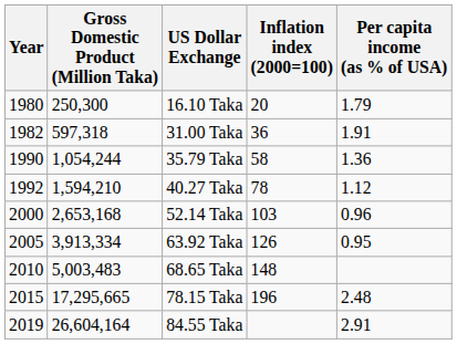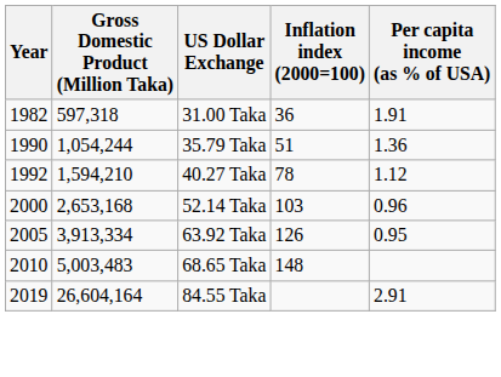 <table class="wikitable sortable static-row-numbers static-row-header-text col2right col4right">
 <tr>
 <th>Year</th>
 <th>Gross<br>Domestic<br>Product<br>(Million Taka)</th>
 <th>US Dollar<br>Exchange</th>
 <th>Inflation<br>index<br>(2000=100)</th>
 <th>Per capita<br>income<br>(as % of USA)</th>
-</tr>
-<tr>
-<td>1980</td>
-<td>250,300</td>
-<td>16.10 Taka</td>
-<td>20</td>
-<td>1.79</td>
 </tr>
 <tr>
 <td>1982</td>
 <td>597,318</td>
 <td>31.00 Taka</td>
 <td>36</td>
 <td>1.91</td>
 </tr>
 <tr>
 <td>1990</td>
 <td>1,054,244</td>
 <td>35.79 Taka</td>
-<td>58</td>
+<td>51</td>
 <td>1.36</td>
 </tr>
 <tr>
 <td>1992</td>
 <td>1,594,210</td>
 <td>40.27 Taka</td>
 <td>78</td>
 <td>1.12</td>
 </tr>
 <tr>
 <td>2000</td>
 <td>2,653,168</td>
 <td>52.14 Taka</td>
 <td>103</td>
 <td>0.96</td>
 </tr>
 <tr>
 <td>2005</td>
 <td>3,913,334</td>
 <td>63.92 Taka</td>
 <td>126</td>
 <td>0.95</td>
 </tr>
 <tr>
 <td>2010</td>
 <td>5,003,483</td>
 <td>68.65 Taka</td>
 <td>148</td>
 <td></td>
 </tr>
 <tr>
-<td>2015</td>
-<td>17,295,665</td>
-<td>78.15 Taka</td>
-<td>196</td>
-<td>2.48</td>
-</tr>
-<tr>
 <td>2019</td>
 <td>26,604,164</td>
 <td>84.55 Taka</td>
 <td></td>
 <td>2.91</td>
 </tr>
 </table>
